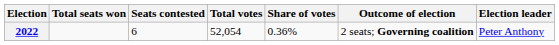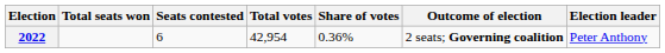 <table class="wikitable">
 <tr>
 <th>Election</th>
 <th>Total seats won</th>
 <th>Seats contested</th>
 <th>Total votes</th>
 <th>Share of votes</th>
 <th>Outcome of election</th>
 <th>Election leader</th>
 </tr>
 <tr>
 <th><a href='#'>2022</a></th>
 <td></td>
 <td>6</td>
-<td>52,054</td>
+<td>42,954</td>
 <td>0.36%</td>
 <td>2 seats; <strong>Governing coalition</strong> <br> </td>
 <td><a href='#'>Peter Anthony</a></td>
 </tr>
 </table>
